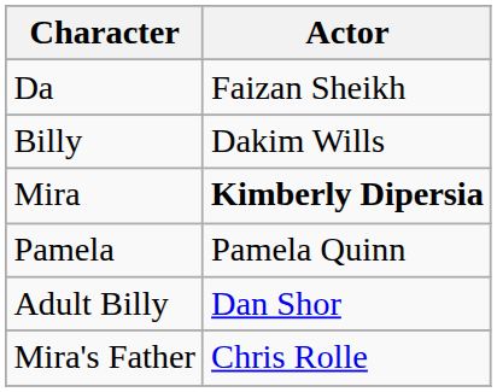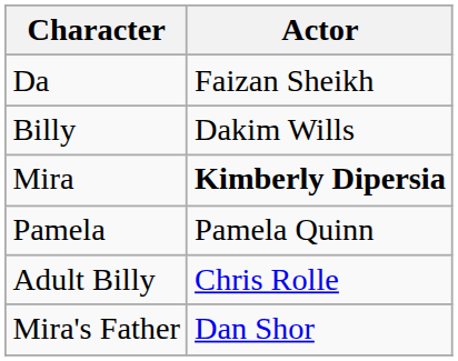 <table class="wikitable">
 <tr>
 <th>Character</th>
 <th>Actor</th>
 </tr>
 <tr>
 <td>Da</td>
 <td>Faizan Sheikh</td>
 </tr>
 <tr>
 <td>Billy</td>
 <td>Dakim Wills</td>
 </tr>
 <tr>
 <td>Mira</td>
 <td><strong>Kimberly Dipersia</strong></td>
 </tr>
 <tr>
 <td>Pamela</td>
 <td>Pamela Quinn</td>
 </tr>
 <tr>
 <td>Adult Billy</td>
-<td><a href='#'>Dan Shor</a></td>
+<td><a href='#'>Chris Rolle</a></td>
 </tr>
 <tr>
 <td>Mira's Father</td>
-<td><a href='#'>Chris Rolle</a></td>
+<td><a href='#'>Dan Shor</a></td>
 </tr>
 </table>
